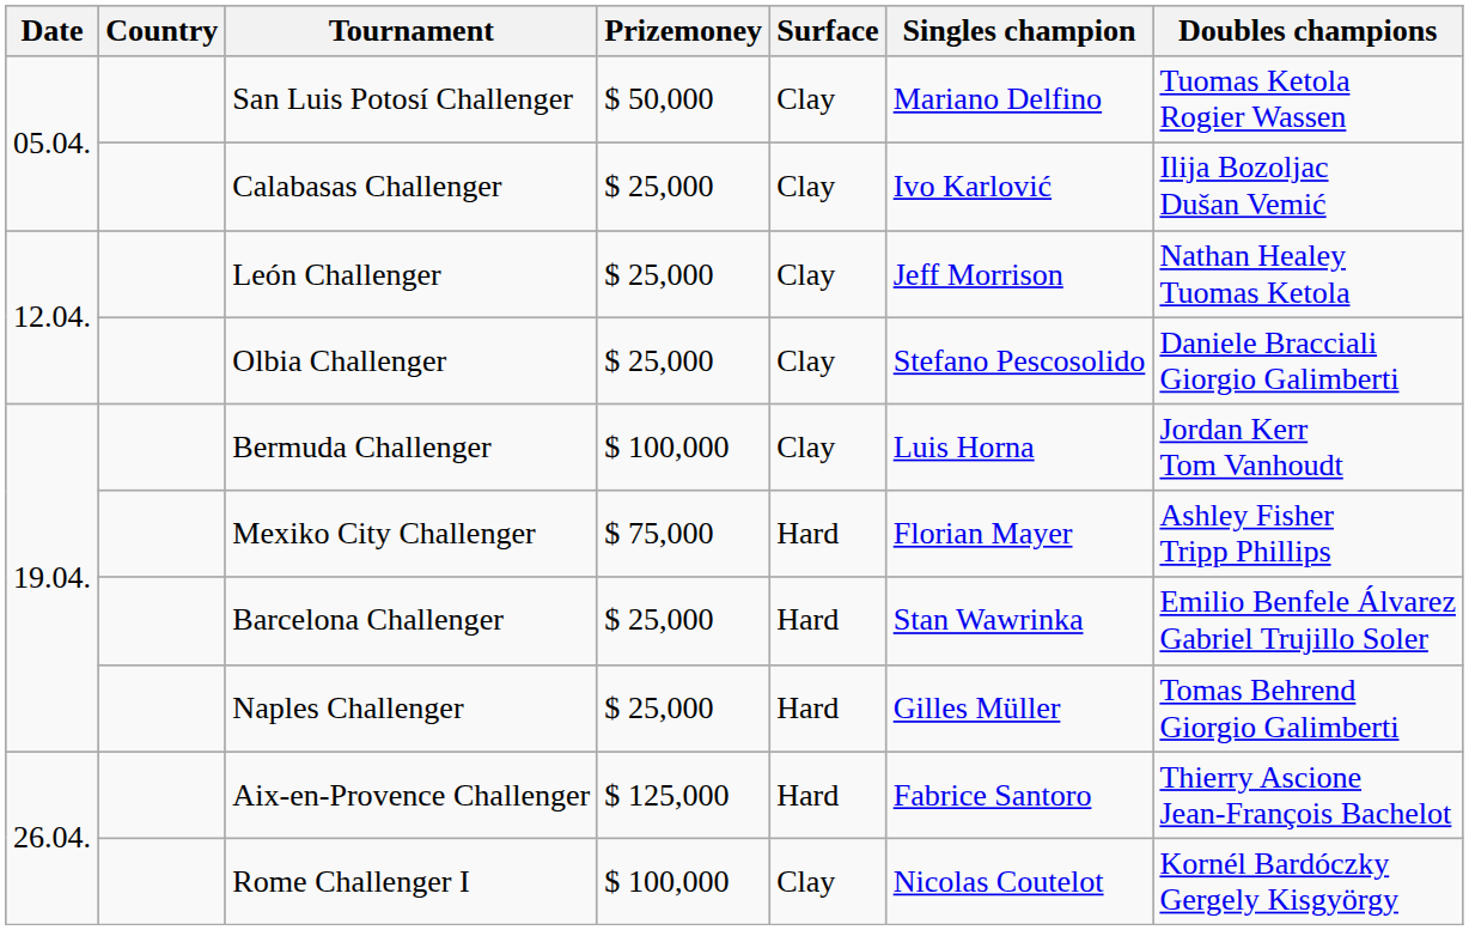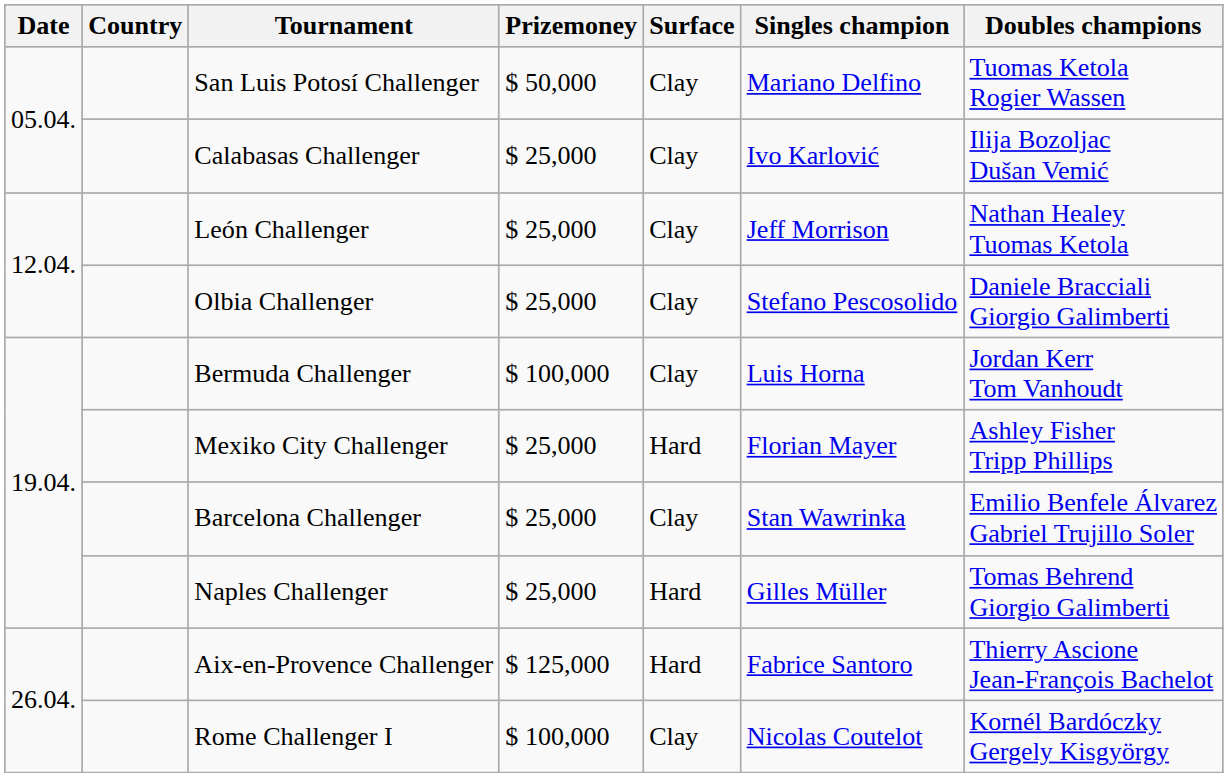 <table class="sortable wikitable" style=font-size:97%>
 <tr>
 <th>Date</th>
 <th>Country</th>
 <th>Tournament</th>
 <th>Prizemoney</th>
 <th>Surface</th>
 <th>Singles champion</th>
 <th>Doubles champions</th>
 </tr>
 <tr>
 <td rowspan="2">05.04.</td>
 <td></td>
 <td>San Luis Potosí Challenger</td>
 <td>$ 50,000</td>
 <td>Clay</td>
 <td> <a href='#'>Mariano Delfino</a></td>
 <td> <a href='#'>Tuomas Ketola</a> <br>  <a href='#'>Rogier Wassen</a></td>
 </tr>
 <tr>
 <td></td>
 <td>Calabasas Challenger</td>
 <td>$ 25,000</td>
 <td>Clay</td>
 <td> <a href='#'>Ivo Karlović</a></td>
 <td> <a href='#'>Ilija Bozoljac</a><br> <a href='#'>Dušan Vemić</a></td>
 </tr>
 <tr>
 <td rowspan="2">12.04.</td>
 <td></td>
 <td>León Challenger</td>
 <td>$ 25,000</td>
 <td>Clay</td>
 <td> <a href='#'>Jeff Morrison</a></td>
 <td> <a href='#'>Nathan Healey</a> <br>  <a href='#'>Tuomas Ketola</a></td>
 </tr>
 <tr>
 <td></td>
 <td>Olbia Challenger</td>
 <td>$ 25,000</td>
 <td>Clay</td>
 <td> <a href='#'>Stefano Pescosolido</a></td>
 <td> <a href='#'>Daniele Bracciali</a><br> <a href='#'>Giorgio Galimberti</a></td>
 </tr>
 <tr>
 <td rowspan="4">19.04.</td>
 <td></td>
 <td>Bermuda Challenger</td>
 <td>$ 100,000</td>
 <td>Clay</td>
 <td> <a href='#'>Luis Horna</a></td>
 <td> <a href='#'>Jordan Kerr</a><br> <a href='#'>Tom Vanhoudt</a></td>
 </tr>
 <tr>
 <td></td>
 <td>Mexiko City Challenger</td>
-<td>$ 75,000</td>
+<td>$ 25,000</td>
 <td>Hard</td>
 <td> <a href='#'>Florian Mayer</a></td>
 <td> <a href='#'>Ashley Fisher</a><br> <a href='#'>Tripp Phillips</a></td>
 </tr>
 <tr>
 <td></td>
 <td>Barcelona Challenger</td>
 <td>$ 25,000</td>
-<td>Hard</td>
+<td>Clay</td>
 <td> <a href='#'>Stan Wawrinka</a></td>
 <td> <a href='#'>Emilio Benfele Álvarez</a><br> <a href='#'>Gabriel Trujillo Soler</a></td>
 </tr>
 <tr>
 <td></td>
 <td>Naples Challenger</td>
 <td>$ 25,000</td>
 <td>Hard</td>
 <td> <a href='#'>Gilles Müller</a></td>
 <td> <a href='#'>Tomas Behrend</a> <br>  <a href='#'>Giorgio Galimberti</a></td>
 </tr>
 <tr>
 <td rowspan="2">26.04.</td>
 <td></td>
 <td>Aix-en-Provence Challenger</td>
 <td>$ 125,000</td>
 <td>Hard</td>
 <td> <a href='#'>Fabrice Santoro</a></td>
 <td> <a href='#'>Thierry Ascione</a><br> <a href='#'>Jean-François Bachelot</a></td>
 </tr>
 <tr>
 <td></td>
 <td>Rome Challenger I</td>
 <td>$ 100,000</td>
 <td>Clay</td>
 <td> <a href='#'>Nicolas Coutelot</a></td>
 <td> <a href='#'>Kornél Bardóczky</a> <br>  <a href='#'>Gergely Kisgyörgy</a></td>
 </tr>
 </table>
